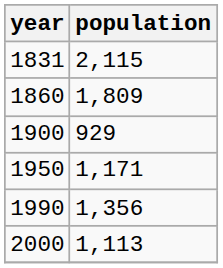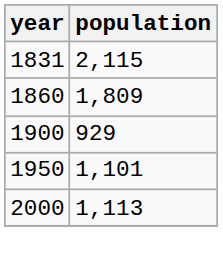 <table class="wikitable">
 <tr>
 <th>year</th>
 <th>population</th>
 </tr>
 <tr>
 <td>1831</td>
 <td>2,115</td>
 </tr>
 <tr>
 <td>1860</td>
 <td>1,809 </td>
 </tr>
 <tr>
 <td>1900</td>
 <td>929</td>
 </tr>
 <tr>
 <td>1950</td>
-<td>1,171</td>
-</tr>
-<tr>
-<td>1990</td>
-<td>1,356</td>
+<td>1,101</td>
 </tr>
 <tr>
 <td>2000</td>
 <td>1,113</td>
 </tr>
 <tr>
 </tr>
 </table>
